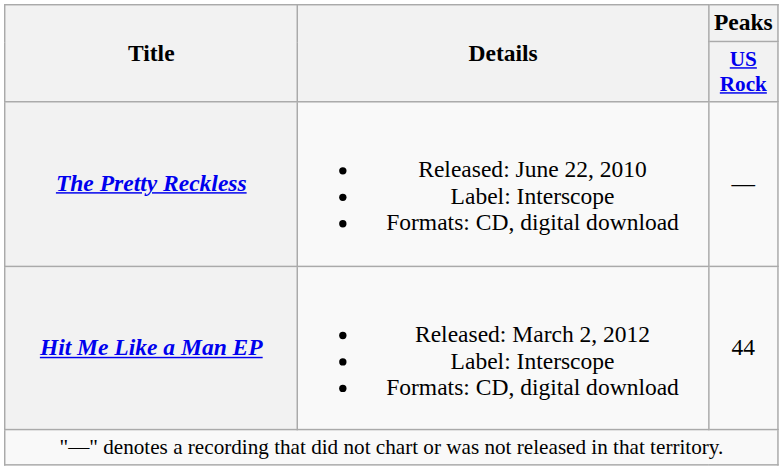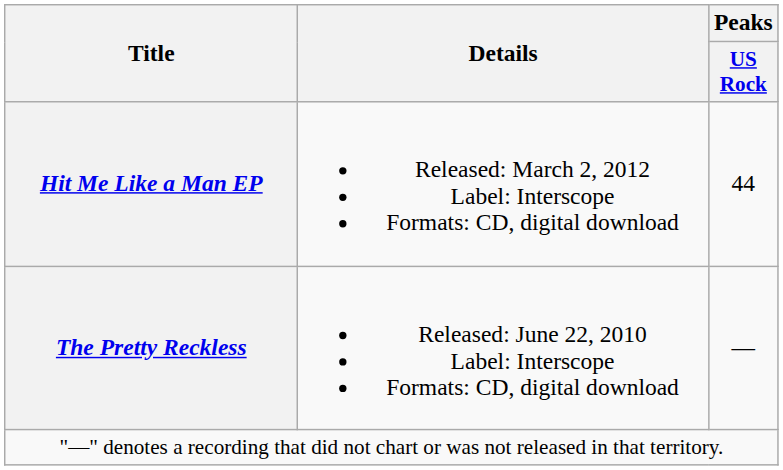 <table class="wikitable plainrowheaders" style="text-align:center">
 <tr>
 <th scope="col" rowspan="2" style="width:12em;">Title</th>
 <th scope="col" rowspan="2" style="width:17em;">Details</th>
 <th scope="col">Peaks</th>
 </tr>
 <tr>
 <th scope="col" style="width:2.5em;font-size:90%;"><a href='#'>US<br>Rock</a><br></th>
 </tr>
 <tr>
+<th scope="row"><em><a href='#'>Hit Me Like a Man EP</a></em></th>
+<td><br><ul><li>Released: March 2, 2012</li><li>Label: Interscope</li><li>Formats: CD, digital download</li></ul></td>
+<td>44</td>
+</tr>
+<tr>
 <th scope="row"><em><a href='#'>The Pretty Reckless</a></em></th>
 <td><br><ul><li>Released: June 22, 2010</li><li>Label: Interscope</li><li>Formats: CD, digital download</li></ul></td>
 <td>—</td>
 </tr>
 <tr>
-<th scope="row"><em><a href='#'>Hit Me Like a Man EP</a></em></th>
-<td><br><ul><li>Released: March 2, 2012</li><li>Label: Interscope</li><li>Formats: CD, digital download</li></ul></td>
-<td>44</td>
-</tr>
-<tr>
 <td colspan="3" style="font-size:90%">"—" denotes a recording that did not chart or was not released in that territory.</td>
 </tr>
 </table>
